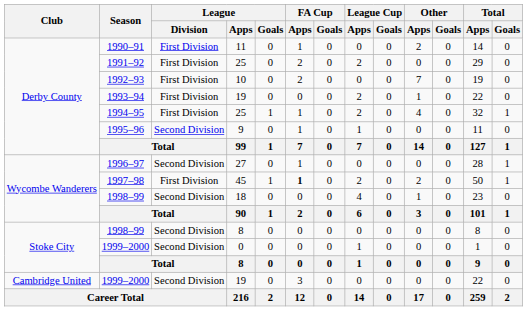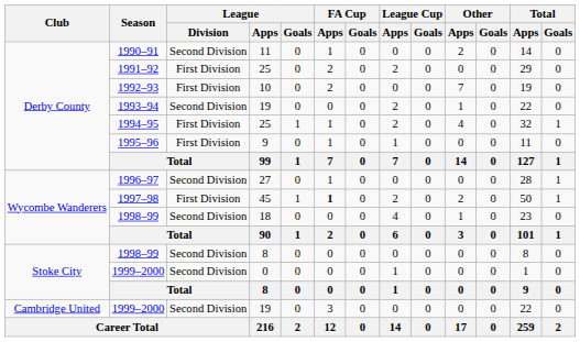 <table class="wikitable" style="text-align: center;">
 <tr>
 <th rowspan="2">Club</th>
 <th rowspan="2">Season</th>
 <th colspan="3">League</th>
 <th colspan="2">FA Cup</th>
 <th colspan="2">League Cup</th>
 <th colspan="2">Other</th>
 <th colspan="2">Total</th>
 </tr>
 <tr>
 <th>Division</th>
 <th>Apps</th>
 <th>Goals</th>
 <th>Apps</th>
 <th>Goals</th>
 <th>Apps</th>
 <th>Goals</th>
 <th>Apps</th>
 <th>Goals</th>
 <th>Apps</th>
 <th>Goals</th>
 </tr>
 <tr>
 <td rowspan="7"><a href='#'>Derby County</a></td>
 <td><a href='#'>1990–91</a></td>
-<td><a href='#'>First Division</a></td>
+<td>Second Division</td>
 <td>11</td>
 <td>0</td>
 <td>1</td>
 <td>0</td>
 <td>0</td>
 <td>0</td>
 <td>2</td>
 <td>0</td>
 <td>14</td>
 <td>0</td>
 </tr>
 <tr>
 <td><a href='#'>1991–92</a></td>
 <td>First Division</td>
 <td>25</td>
 <td>0</td>
 <td>2</td>
 <td>0</td>
 <td>2</td>
 <td>0</td>
 <td>0</td>
 <td>0</td>
 <td>29</td>
 <td>0</td>
 </tr>
 <tr>
 <td><a href='#'>1992–93</a></td>
 <td>First Division</td>
 <td>10</td>
 <td>0</td>
 <td>2</td>
 <td>0</td>
 <td>0</td>
 <td>0</td>
 <td>7</td>
 <td>0</td>
 <td>19</td>
 <td>0</td>
 </tr>
 <tr>
 <td><a href='#'>1993–94</a></td>
-<td>First Division</td>
+<td>Second Division</td>
 <td>19</td>
 <td>0</td>
 <td>0</td>
 <td>0</td>
 <td>2</td>
 <td>0</td>
 <td>1</td>
 <td>0</td>
 <td>22</td>
 <td>0</td>
 </tr>
 <tr>
 <td><a href='#'>1994–95</a></td>
 <td>First Division</td>
 <td>25</td>
 <td>1</td>
 <td>1</td>
 <td>0</td>
 <td>2</td>
 <td>0</td>
 <td>4</td>
 <td>0</td>
 <td>32</td>
 <td>1</td>
 </tr>
 <tr>
 <td><a href='#'>1995–96</a></td>
-<td><a href='#'>Second Division</a></td>
+<td>First Division</td>
 <td>9</td>
 <td>0</td>
 <td>1</td>
 <td>0</td>
 <td>1</td>
 <td>0</td>
 <td>0</td>
 <td>0</td>
 <td>11</td>
 <td>0</td>
 </tr>
 <tr>
 <th colspan=2>Total</th>
 <th>99</th>
 <th>1</th>
 <th>7</th>
 <th>0</th>
 <th>7</th>
 <th>0</th>
 <th>14</th>
 <th>0</th>
 <th>127</th>
 <th>1</th>
 </tr>
 <tr>
 <td rowspan="4"><a href='#'>Wycombe Wanderers</a></td>
 <td><a href='#'>1996–97</a></td>
 <td>Second Division</td>
 <td>27</td>
 <td>0</td>
 <td>1</td>
 <td>0</td>
 <td>0</td>
 <td>0</td>
 <td>0</td>
 <td>0</td>
 <td>28</td>
 <td>1</td>
 </tr>
 <tr>
 <td><a href='#'>1997–98</a></td>
 <td>First Division</td>
 <td>45</td>
 <td>1</td>
 <td><strong>1</strong></td>
 <td>0</td>
 <td>2</td>
 <td>0</td>
 <td>2</td>
 <td>0</td>
 <td>50</td>
 <td>1</td>
 </tr>
 <tr>
 <td><a href='#'>1998–99</a></td>
 <td>Second Division</td>
 <td>18</td>
 <td>0</td>
 <td>0</td>
 <td>0</td>
 <td>4</td>
 <td>0</td>
 <td>1</td>
 <td>0</td>
 <td>23</td>
 <td>0</td>
 </tr>
 <tr>
 <th colspan=2>Total</th>
 <th>90</th>
 <th>1</th>
 <th>2</th>
 <th>0</th>
 <th>6</th>
 <th>0</th>
 <th>3</th>
 <th>0</th>
 <th>101</th>
 <th>1</th>
 </tr>
 <tr>
 <td rowspan="3"><a href='#'>Stoke City</a></td>
 <td><a href='#'>1998–99</a></td>
 <td>Second Division</td>
 <td>8</td>
 <td>0</td>
 <td>0</td>
 <td>0</td>
 <td>0</td>
 <td>0</td>
 <td>0</td>
 <td>0</td>
 <td>8</td>
 <td>0</td>
 </tr>
 <tr>
 <td><a href='#'>1999–2000</a></td>
 <td>Second Division</td>
 <td>0</td>
 <td>0</td>
 <td>0</td>
 <td>0</td>
 <td>1</td>
 <td>0</td>
 <td>0</td>
 <td>0</td>
 <td>1</td>
 <td>0</td>
 </tr>
 <tr>
 <th colspan=2>Total</th>
 <th>8</th>
 <th>0</th>
 <th>0</th>
 <th>0</th>
 <th>1</th>
 <th>0</th>
 <th>0</th>
 <th>0</th>
 <th>9</th>
 <th>0</th>
 </tr>
 <tr>
 <td><a href='#'>Cambridge United</a></td>
 <td><a href='#'>1999–2000</a></td>
 <td>Second Division</td>
 <td>19</td>
 <td>0</td>
 <td>3</td>
 <td>0</td>
 <td>0</td>
 <td>0</td>
 <td>0</td>
 <td>0</td>
 <td>22</td>
 <td>0</td>
 </tr>
 <tr>
 <th colspan="3">Career Total</th>
 <th>216</th>
 <th>2</th>
 <th>12</th>
 <th>0</th>
 <th>14</th>
 <th>0</th>
 <th>17</th>
 <th>0</th>
 <th>259</th>
 <th>2</th>
 </tr>
 </table>
